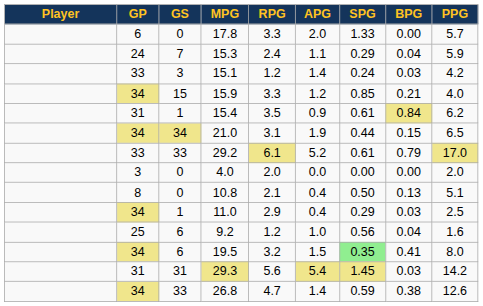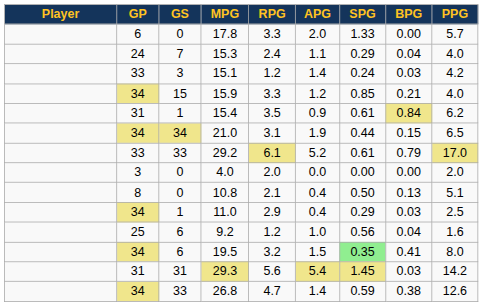 <table class="wikitable sortable" style="text-align:center;">
 <tr>
 <th style="background:#14345b; color:#ffc322; width:16%;">Player</th>
 <th style="background:#14345b; color:#ffc322; width:6%;">GP</th>
 <th style="background:#14345b; color:#ffc322; width:6%;">GS</th>
 <th style="background:#14345b; color:#ffc322; width:6%;">MPG</th>
 <th style="background:#14345b; color:#ffc322; width:6%;">RPG</th>
 <th style="background:#14345b; color:#ffc322; width:5%;">APG</th>
 <th style="background:#14345b; color:#ffc322; width:6%;">SPG</th>
 <th style="background:#14345b; color:#ffc322; width:6%;">BPG</th>
 <th style="background:#14345b; color:#ffc322; width:6%;">PPG</th>
 </tr>
 <tr>
 <td></td>
 <td>6</td>
 <td>0</td>
 <td>17.8</td>
 <td>3.3</td>
 <td>2.0</td>
 <td>1.33</td>
 <td>0.00</td>
 <td>5.7</td>
 </tr>
 <tr>
 <td></td>
 <td>24</td>
 <td>7</td>
 <td>15.3</td>
 <td>2.4</td>
 <td>1.1</td>
 <td>0.29</td>
 <td>0.04</td>
-<td>5.9</td>
+<td>4.0</td>
 </tr>
 <tr>
 <td></td>
 <td>33</td>
 <td>3</td>
 <td>15.1</td>
 <td>1.2</td>
 <td>1.4</td>
 <td>0.24</td>
 <td>0.03</td>
 <td>4.2</td>
 </tr>
 <tr>
 <td></td>
 <td style="background:khaki;">34</td>
 <td>15</td>
 <td>15.9</td>
 <td>3.3</td>
 <td>1.2</td>
 <td>0.85</td>
 <td>0.21</td>
 <td>4.0</td>
 </tr>
 <tr>
 <td></td>
 <td>31</td>
 <td>1</td>
 <td>15.4</td>
 <td>3.5</td>
 <td>0.9</td>
 <td>0.61</td>
 <td style="background:khaki;">0.84</td>
 <td>6.2</td>
 </tr>
 <tr>
 <td></td>
 <td style="background:khaki;">34</td>
 <td style="background:khaki;">34</td>
 <td>21.0</td>
 <td>3.1</td>
 <td>1.9</td>
 <td>0.44</td>
 <td>0.15</td>
 <td>6.5</td>
 </tr>
 <tr>
 <td></td>
 <td>33</td>
 <td>33</td>
 <td>29.2</td>
 <td style="background:khaki;">6.1</td>
 <td>5.2</td>
 <td>0.61</td>
 <td>0.79</td>
 <td style="background:khaki;">17.0</td>
 </tr>
 <tr>
 <td></td>
 <td>3</td>
 <td>0</td>
 <td>4.0</td>
 <td>2.0</td>
 <td>0.0</td>
 <td>0.00</td>
 <td>0.00</td>
 <td>2.0</td>
 </tr>
 <tr>
 <td></td>
 <td>8</td>
 <td>0</td>
 <td>10.8</td>
 <td>2.1</td>
 <td>0.4</td>
 <td>0.50</td>
 <td>0.13</td>
 <td>5.1</td>
 </tr>
 <tr>
 <td></td>
 <td style="background:khaki;">34</td>
 <td>1</td>
 <td>11.0</td>
 <td>2.9</td>
 <td>0.4</td>
 <td>0.29</td>
 <td>0.03</td>
 <td>2.5</td>
 </tr>
 <tr>
 <td></td>
 <td>25</td>
 <td>6</td>
 <td>9.2</td>
 <td>1.2</td>
 <td>1.0</td>
 <td>0.56</td>
 <td>0.04</td>
 <td>1.6</td>
 </tr>
 <tr>
 <td></td>
 <td style="background:khaki;">34</td>
 <td>6</td>
 <td>19.5</td>
 <td>3.2</td>
 <td>1.5</td>
 <td style="background: lightgreen;">0.35</td>
 <td>0.41</td>
 <td>8.0</td>
 </tr>
 <tr>
 <td></td>
 <td>31</td>
 <td>31</td>
 <td style="background:khaki;">29.3</td>
 <td>5.6</td>
 <td style="background:khaki;">5.4</td>
 <td style="background:khaki;">1.45</td>
 <td>0.03</td>
 <td>14.2</td>
 </tr>
 <tr>
 <td></td>
 <td style="background:khaki;">34</td>
 <td>33</td>
 <td>26.8</td>
 <td>4.7</td>
 <td>1.4</td>
 <td>0.59</td>
 <td>0.38</td>
 <td>12.6</td>
 </tr>
 </table>
